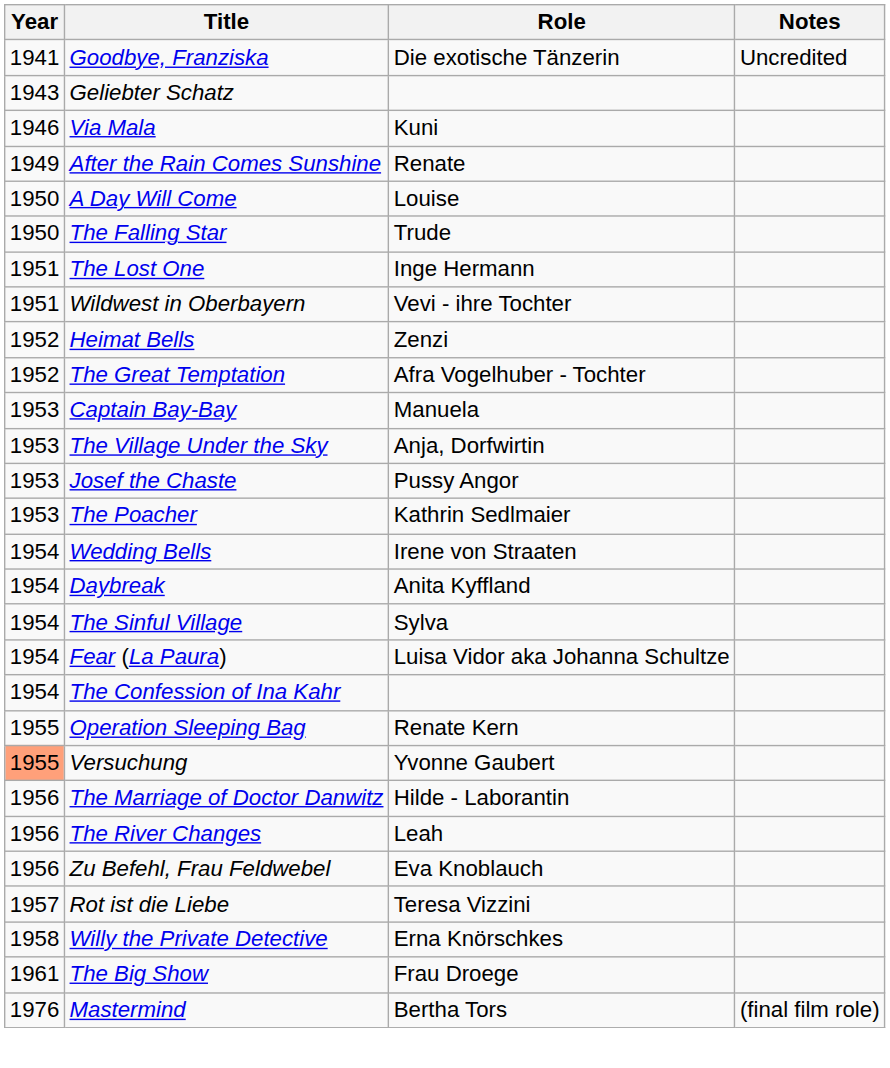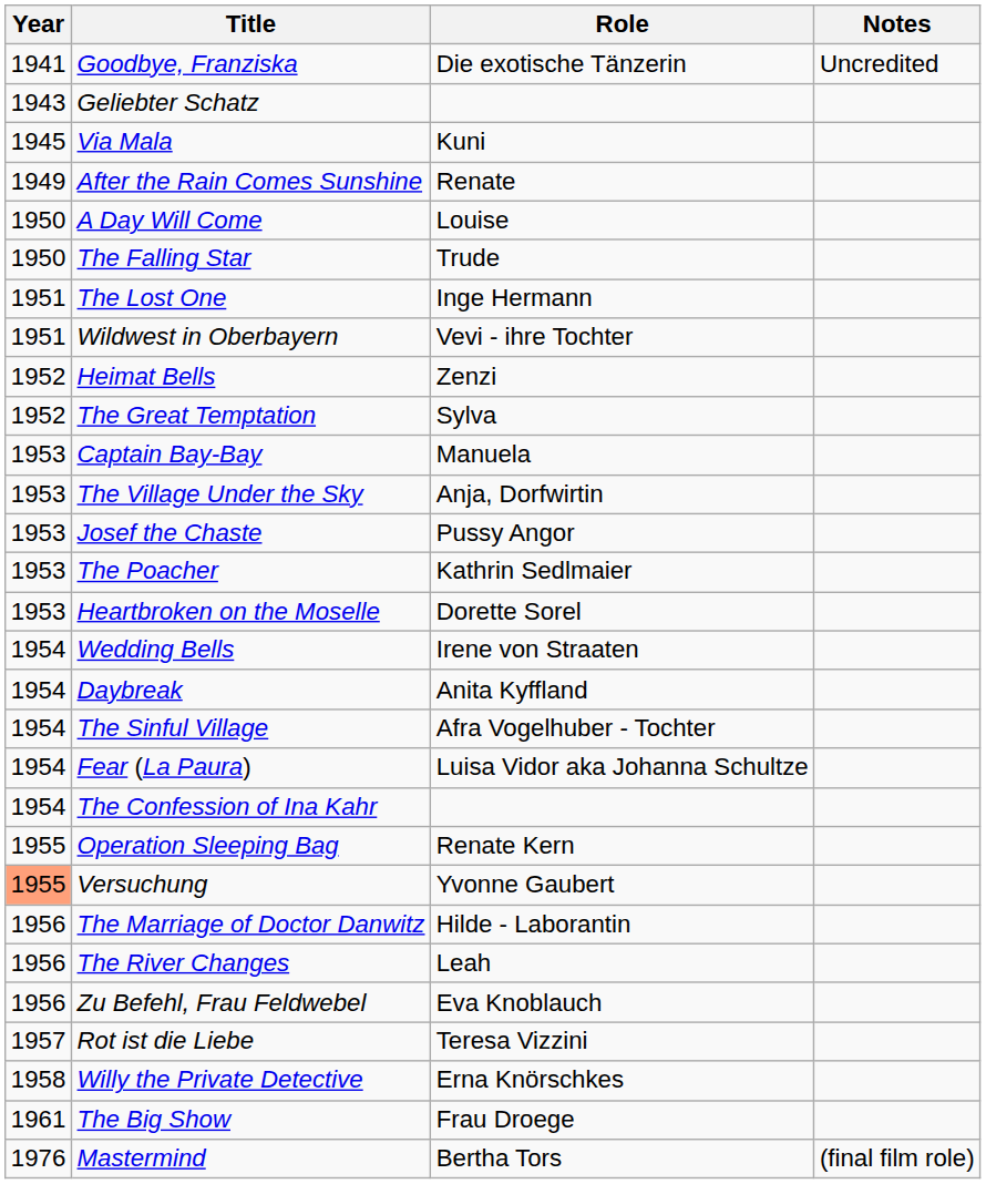 <table class="wikitable">
 <tr>
 <th>Year</th>
 <th>Title</th>
 <th>Role</th>
 <th>Notes</th>
 </tr>
 <tr>
 <td>1941</td>
 <td><em><a href='#'>Goodbye, Franziska</a></em></td>
 <td>Die exotische Tänzerin</td>
 <td>Uncredited</td>
 </tr>
 <tr>
 <td>1943</td>
 <td><em>Geliebter Schatz</em></td>
 <td></td>
 <td></td>
 </tr>
 <tr>
-<td>1946</td>
+<td>1945</td>
 <td><em><a href='#'>Via Mala</a></em></td>
 <td>Kuni</td>
 <td></td>
 </tr>
 <tr>
 <td>1949</td>
 <td><em><a href='#'>After the Rain Comes Sunshine</a></em></td>
 <td>Renate</td>
 <td></td>
 </tr>
 <tr>
 <td>1950</td>
 <td><em><a href='#'>A Day Will Come</a></em></td>
 <td>Louise</td>
 <td></td>
 </tr>
 <tr>
 <td>1950</td>
 <td><em><a href='#'>The Falling Star</a></em></td>
 <td>Trude</td>
 <td></td>
 </tr>
 <tr>
 <td>1951</td>
 <td><em><a href='#'>The Lost One</a></em></td>
 <td>Inge Hermann</td>
 <td></td>
 </tr>
 <tr>
 <td>1951</td>
 <td><em>Wildwest in Oberbayern</em></td>
 <td>Vevi - ihre Tochter</td>
 <td></td>
 </tr>
 <tr>
 <td>1952</td>
 <td><em><a href='#'>Heimat Bells</a></em></td>
 <td>Zenzi</td>
 <td></td>
 </tr>
 <tr>
 <td>1952</td>
 <td><em><a href='#'>The Great Temptation</a></em></td>
-<td>Afra Vogelhuber - Tochter</td>
+<td>Sylva</td>
 <td></td>
 </tr>
 <tr>
 <td>1953</td>
 <td><em><a href='#'>Captain Bay-Bay</a></em></td>
 <td>Manuela</td>
 <td></td>
 </tr>
 <tr>
 <td>1953</td>
 <td><em><a href='#'>The Village Under the Sky</a></em></td>
 <td>Anja, Dorfwirtin</td>
 <td></td>
 </tr>
 <tr>
 <td>1953</td>
 <td><em><a href='#'>Josef the Chaste</a></em></td>
 <td>Pussy Angor</td>
 <td></td>
 </tr>
 <tr>
 <td>1953</td>
 <td><em><a href='#'>The Poacher</a></em></td>
 <td>Kathrin Sedlmaier</td>
 <td></td>
 </tr>
 <tr>
+<td>1953</td>
+<td><em><a href='#'>Heartbroken on the Moselle</a></em></td>
+<td>Dorette Sorel</td>
+<td></td>
+</tr>
+<tr>
 <td>1954</td>
 <td><em><a href='#'>Wedding Bells</a></em></td>
 <td>Irene von Straaten</td>
 <td></td>
 </tr>
 <tr>
 <td>1954</td>
 <td><em><a href='#'>Daybreak</a></em></td>
 <td>Anita Kyffland</td>
 <td></td>
 </tr>
 <tr>
 <td>1954</td>
 <td><em><a href='#'>The Sinful Village</a></em></td>
-<td>Sylva</td>
+<td>Afra Vogelhuber - Tochter</td>
 <td></td>
 </tr>
 <tr>
 <td>1954</td>
 <td><em><a href='#'>Fear</a></em> (<em><a href='#'>La Paura</a></em>)</td>
 <td>Luisa Vidor aka Johanna Schultze</td>
 <td></td>
 </tr>
 <tr>
 <td>1954</td>
 <td><em><a href='#'>The Confession of Ina Kahr</a></em></td>
 <td></td>
 <td></td>
 </tr>
 <tr>
 <td>1955</td>
 <td><em><a href='#'>Operation Sleeping Bag</a></em></td>
 <td>Renate Kern</td>
 <td></td>
 </tr>
 <tr>
 <td style="background: lightsalmon;">1955</td>
 <td><em>Versuchung</em></td>
 <td>Yvonne Gaubert</td>
 <td></td>
 </tr>
 <tr>
 <td>1956</td>
 <td><em><a href='#'>The Marriage of Doctor Danwitz</a></em></td>
 <td>Hilde - Laborantin</td>
 <td></td>
 </tr>
 <tr>
 <td>1956</td>
 <td><em><a href='#'>The River Changes</a></em></td>
 <td>Leah</td>
 <td></td>
 </tr>
 <tr>
 <td>1956</td>
 <td><em>Zu Befehl, Frau Feldwebel</em></td>
 <td>Eva Knoblauch</td>
 <td></td>
 </tr>
 <tr>
 <td>1957</td>
 <td><em>Rot ist die Liebe</em></td>
 <td>Teresa Vizzini</td>
 <td></td>
 </tr>
 <tr>
 <td>1958</td>
 <td><em><a href='#'>Willy the Private Detective</a></em></td>
 <td>Erna Knörschkes</td>
 <td></td>
 </tr>
 <tr>
 <td>1961</td>
 <td><em><a href='#'>The Big Show</a></em></td>
 <td>Frau Droege</td>
 <td></td>
 </tr>
 <tr>
 <td>1976</td>
 <td><em><a href='#'>Mastermind</a></em></td>
 <td>Bertha Tors</td>
 <td>(final film role)</td>
 </tr>
 </table>
